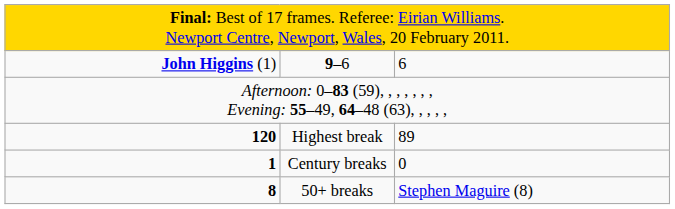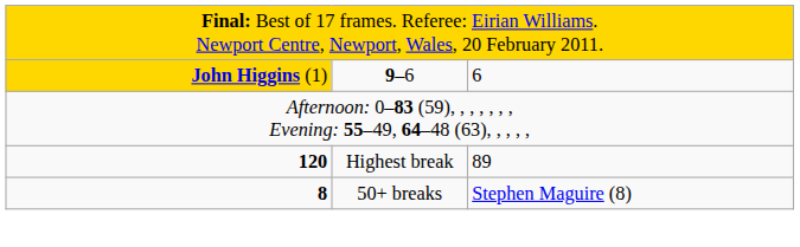 <table class="wikitable" style="font-size: 95%; margin: 1em auto 1em auto;">
 <tr>
 <td colspan="3" align="center" bgcolor="#ffd700"><strong>Final:</strong> Best of 17 frames. Referee: <a href='#'>Eirian Williams</a>.<br><a href='#'>Newport Centre</a>, <a href='#'>Newport</a>, <a href='#'>Wales</a>, 20 February 2011.</td>
 </tr>
 <tr>
-<td width="250" align="right"><strong><a href='#'>John Higgins</a></strong> (1) <br></td>
+<td width="250" align="right" style="background: gold;"><strong><a href='#'>John Higgins</a></strong> (1) <br></td>
 <td width="100" align="center"><strong>9</strong>–6</td>
 <td>6</td>
 </tr>
 <tr>
 <td colspan="3" align="center" style="font-size: 100%"><em>Afternoon:</em> 0–<strong>83</strong> (59), , , , , , ,  <br><em>Evening:</em> <strong>55</strong>–49, <strong>64</strong>–48 (63), , , , , </td>
 </tr>
 <tr>
 <td align="right"><strong>120</strong></td>
 <td align="center">Highest break</td>
 <td>89</td>
 </tr>
 <tr>
-<td align="right"><strong>1</strong></td>
-<td align="center">Century breaks</td>
-<td>0</td>
-</tr>
-<tr>
 <td align="right"><strong>8</strong></td>
 <td align="center">50+ breaks</td>
 <td width="250"><a href='#'>Stephen Maguire</a> (8) <br></td>
 </tr>
 </table>
